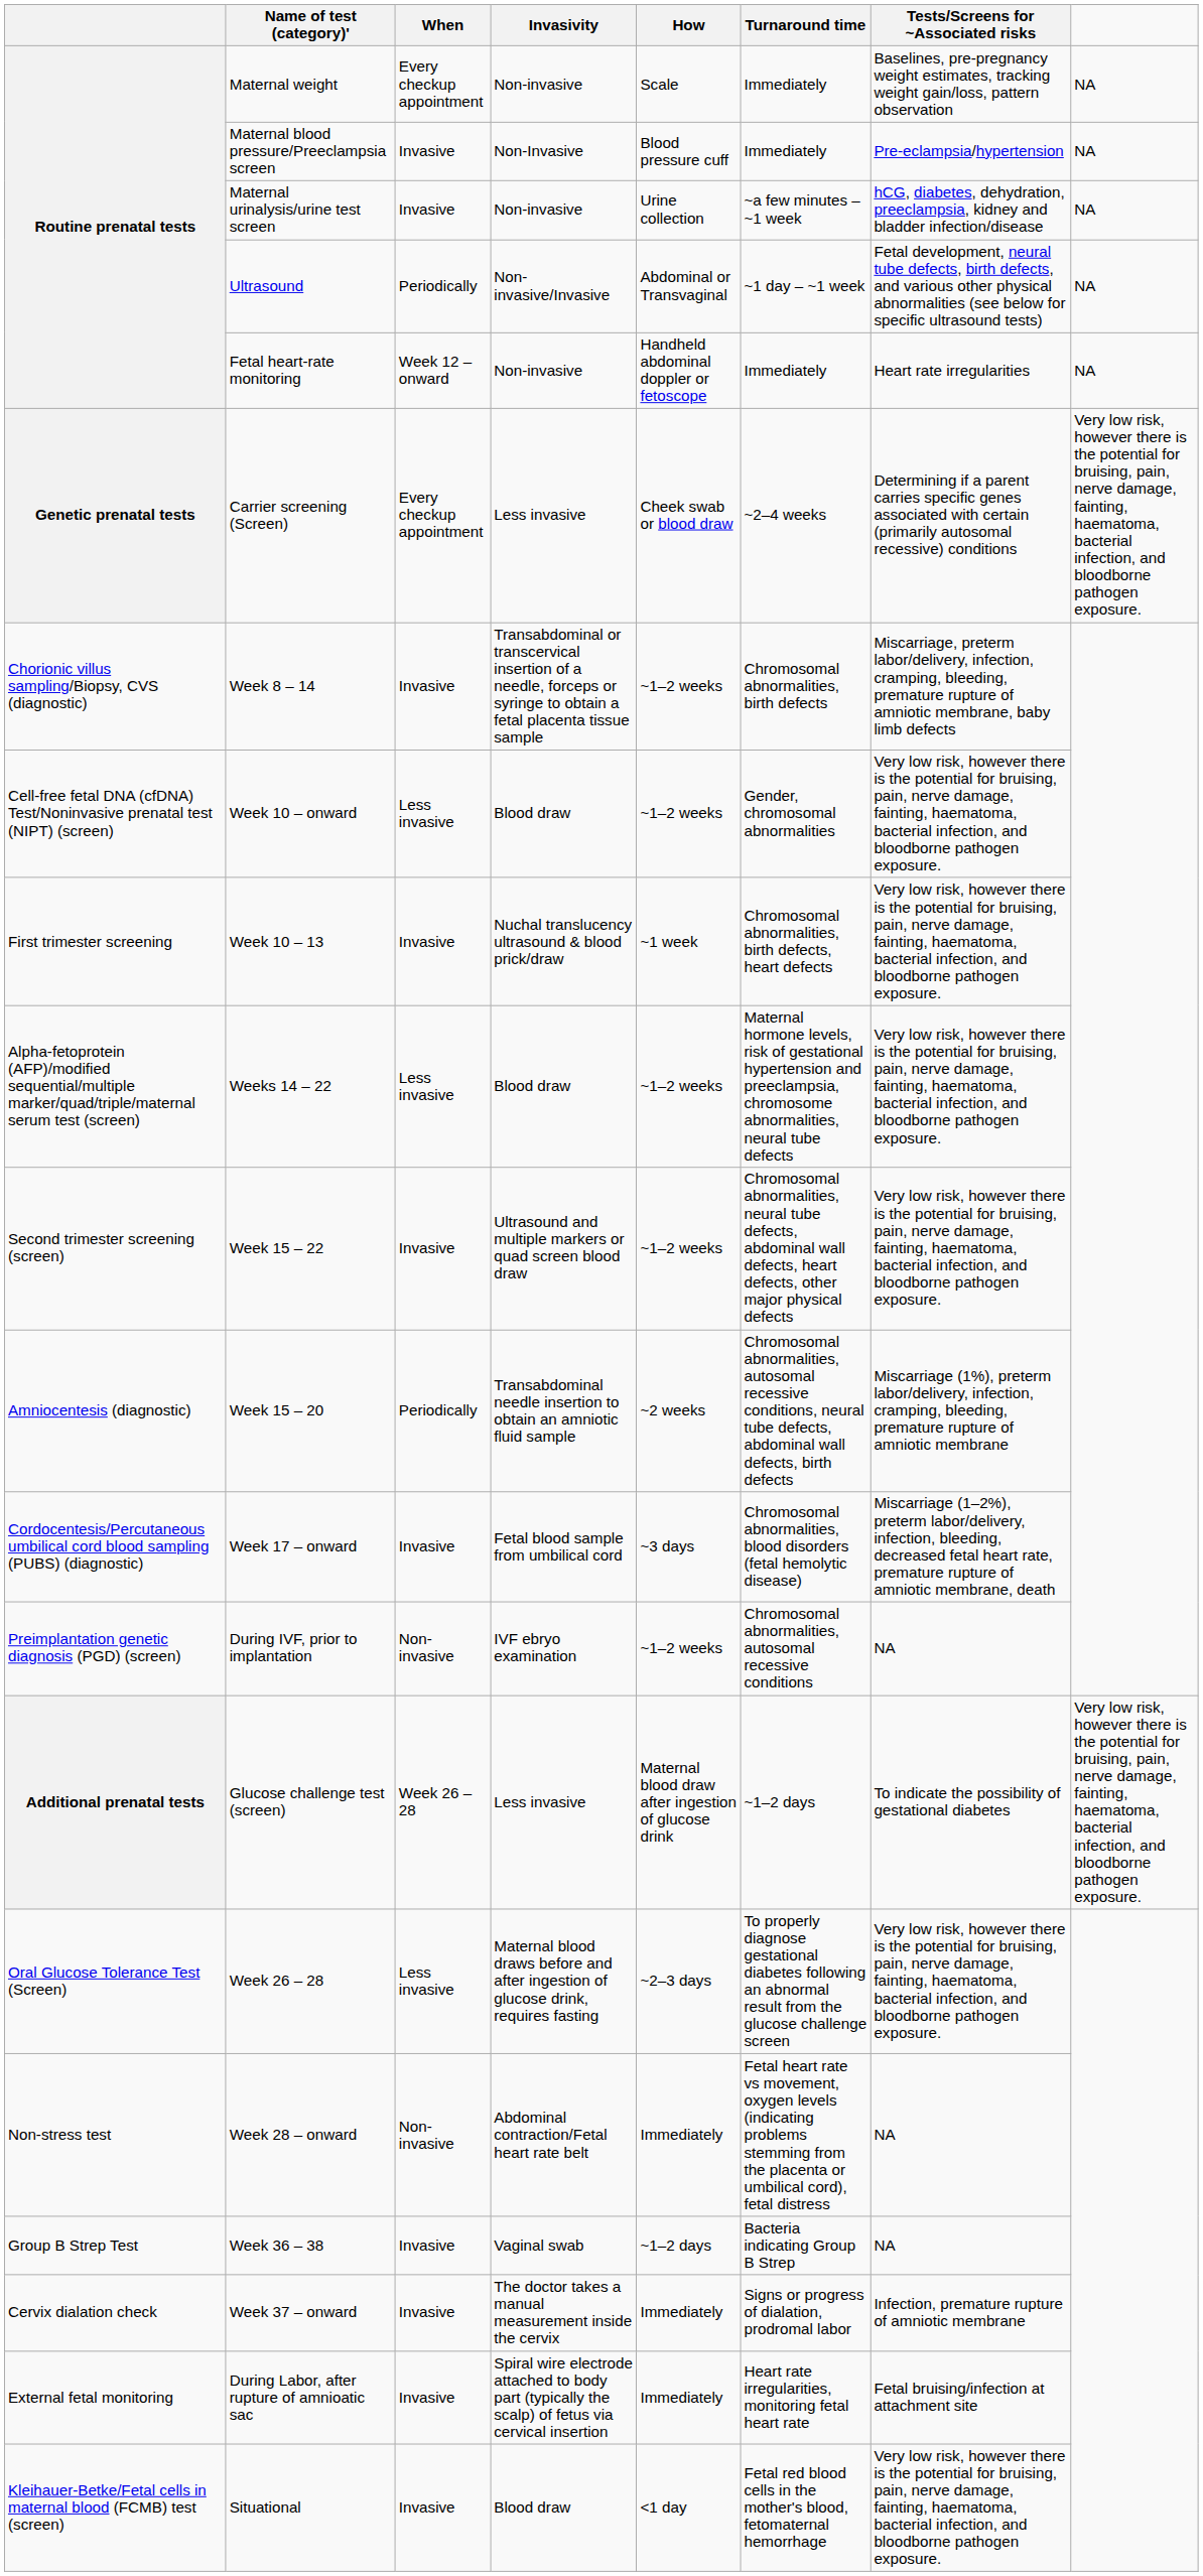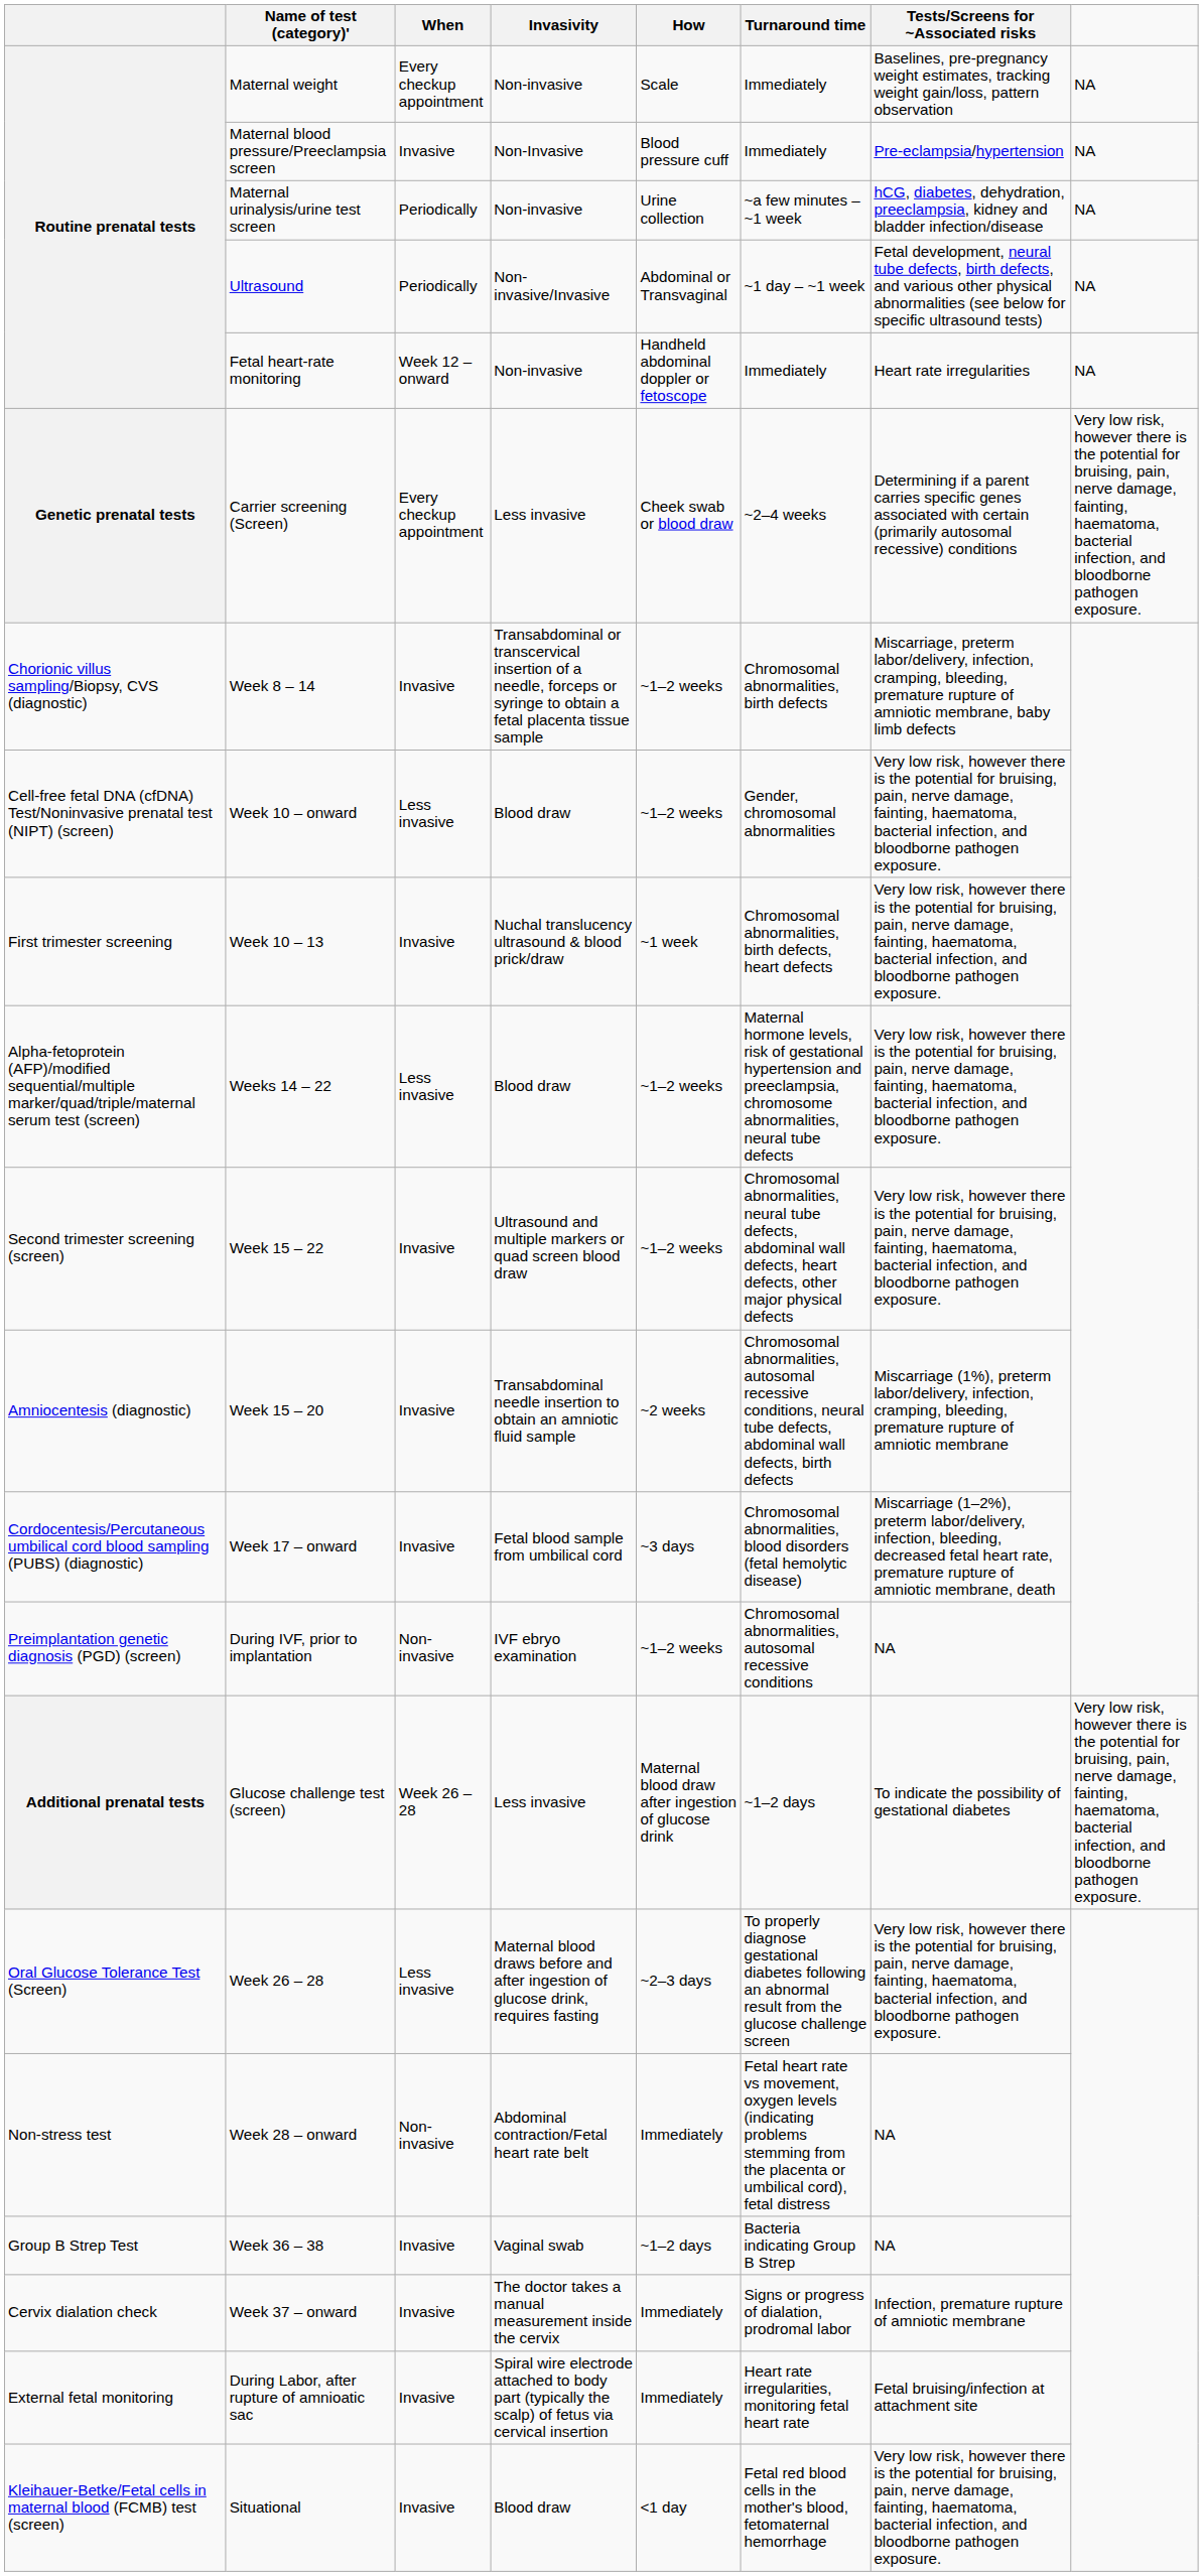 <table class="wikitable">
 <tr>
 <th></th>
 <th>Name of test (category)'</th>
 <th>When</th>
 <th>Invasivity</th>
 <th>How</th>
 <th>Turnaround time</th>
 <th>Tests/Screens for<br>~Associated risks</th>
 </tr>
 <tr>
 <th rowspan="5">Routine prenatal tests</th>
 <td>Maternal weight</td>
 <td>Every checkup appointment</td>
 <td>Non-invasive</td>
 <td>Scale</td>
 <td>Immediately</td>
 <td>Baselines, pre-pregnancy weight estimates, tracking weight gain/loss, pattern observation</td>
 <td>NA</td>
 </tr>
 <tr>
 <td>Maternal blood pressure/Preeclampsia screen</td>
 <td>Invasive</td>
 <td>Non-Invasive</td>
 <td>Blood pressure cuff</td>
 <td>Immediately</td>
 <td><a href='#'>Pre-eclampsia</a>/<a href='#'>hypertension</a></td>
 <td>NA</td>
 </tr>
 <tr>
 <td>Maternal urinalysis/urine test screen</td>
-<td>Invasive</td>
+<td>Periodically</td>
 <td>Non-invasive</td>
 <td>Urine collection</td>
 <td>~a few minutes – ~1 week</td>
 <td><a href='#'>hCG</a>, <a href='#'>diabetes</a>, dehydration, <a href='#'>preeclampsia</a>, kidney and bladder infection/disease</td>
 <td>NA</td>
 </tr>
 <tr>
 <td><a href='#'>Ultrasound</a></td>
 <td>Periodically</td>
 <td>Non-invasive/Invasive</td>
 <td>Abdominal or Transvaginal</td>
 <td>~1 day – ~1 week</td>
 <td>Fetal development, <a href='#'>neural tube defects</a>, <a href='#'>birth defects</a>, and various other physical abnormalities (see below for specific ultrasound tests)</td>
 <td>NA</td>
 </tr>
 <tr>
 <td>Fetal heart-rate monitoring</td>
 <td>Week 12 – onward</td>
 <td>Non-invasive</td>
 <td>Handheld abdominal doppler or <a href='#'>fetoscope</a></td>
 <td>Immediately</td>
 <td>Heart rate irregularities</td>
 <td>NA</td>
 </tr>
 <tr>
 <th>Genetic prenatal tests</th>
 <td>Carrier screening (Screen)</td>
 <td>Every checkup appointment</td>
 <td>Less invasive</td>
 <td>Cheek swab or <a href='#'>blood draw</a></td>
 <td>~2–4 weeks</td>
 <td>Determining if a parent carries specific genes associated with certain (primarily autosomal recessive) conditions</td>
 <td>Very low risk, however there is the potential for bruising, pain, nerve damage, fainting, haematoma, bacterial infection, and bloodborne pathogen exposure.</td>
 </tr>
 <tr>
 <td><a href='#'>Chorionic villus sampling</a>/Biopsy, CVS (diagnostic)</td>
 <td>Week 8 – 14</td>
 <td>Invasive</td>
 <td>Transabdominal or transcervical insertion of a needle, forceps or syringe to obtain a fetal placenta tissue sample</td>
 <td>~1–2 weeks</td>
 <td>Chromosomal abnormalities, birth defects</td>
 <td>Miscarriage, preterm labor/delivery, infection, cramping, bleeding, premature rupture of amniotic membrane, baby limb defects</td>
 </tr>
 <tr>
 <td>Cell-free fetal DNA (cfDNA) Test/Noninvasive prenatal test (NIPT) (screen)</td>
 <td>Week 10 – onward</td>
 <td>Less invasive</td>
 <td>Blood draw</td>
 <td>~1–2 weeks</td>
 <td>Gender, chromosomal abnormalities</td>
 <td>Very low risk, however there is the potential for bruising, pain, nerve damage, fainting, haematoma, bacterial infection, and bloodborne pathogen exposure.</td>
 </tr>
 <tr>
 <td>First trimester screening</td>
 <td>Week 10 – 13</td>
 <td>Invasive</td>
 <td>Nuchal translucency ultrasound & blood prick/draw</td>
 <td>~1 week</td>
 <td>Chromosomal abnormalities, birth defects, heart defects</td>
 <td>Very low risk, however there is the potential for bruising, pain, nerve damage, fainting, haematoma, bacterial infection, and bloodborne pathogen exposure.</td>
 </tr>
 <tr>
 <td>Alpha-fetoprotein (AFP)/modified sequential/multiple marker/quad/triple/maternal serum test (screen)</td>
 <td>Weeks 14 – 22</td>
 <td>Less invasive</td>
 <td>Blood draw</td>
 <td>~1–2 weeks</td>
 <td>Maternal hormone levels, risk of gestational hypertension and preeclampsia, chromosome abnormalities, neural tube defects</td>
 <td>Very low risk, however there is the potential for bruising, pain, nerve damage, fainting, haematoma, bacterial infection, and bloodborne pathogen exposure.</td>
 </tr>
 <tr>
 <td>Second trimester screening (screen)</td>
 <td>Week 15 – 22</td>
 <td>Invasive</td>
 <td>Ultrasound and multiple markers or quad screen blood draw</td>
 <td>~1–2 weeks</td>
 <td>Chromosomal abnormalities, neural tube defects, abdominal wall defects, heart defects, other major physical defects</td>
 <td>Very low risk, however there is the potential for bruising, pain, nerve damage, fainting, haematoma, bacterial infection, and bloodborne pathogen exposure.</td>
 </tr>
 <tr>
 <td><a href='#'>Amniocentesis</a> (diagnostic)  </td>
 <td>Week 15 – 20</td>
-<td>Periodically</td>
+<td>Invasive</td>
 <td>Transabdominal needle insertion to obtain an amniotic fluid sample</td>
 <td>~2 weeks</td>
 <td>Chromosomal abnormalities, autosomal recessive conditions, neural tube defects, abdominal wall defects, birth defects</td>
 <td>Miscarriage (1%), preterm labor/delivery, infection, cramping, bleeding, premature rupture of amniotic membrane</td>
 </tr>
 <tr>
 <td><a href='#'>Cordocentesis/Percutaneous umbilical cord blood sampling</a> (PUBS) (diagnostic)</td>
 <td>Week 17 – onward</td>
 <td>Invasive</td>
 <td>Fetal blood sample from umbilical cord</td>
 <td>~3 days</td>
 <td>Chromosomal abnormalities, blood disorders (fetal hemolytic disease)</td>
 <td>Miscarriage (1–2%), preterm labor/delivery, infection, bleeding, decreased fetal heart rate, premature rupture of amniotic membrane, death</td>
 </tr>
 <tr>
 <td><a href='#'>Preimplantation genetic diagnosis</a> (PGD) (screen)</td>
 <td>During IVF, prior to implantation</td>
 <td>Non-invasive</td>
 <td>IVF ebryo examination</td>
 <td>~1–2 weeks</td>
 <td>Chromosomal abnormalities, autosomal recessive conditions</td>
 <td>NA</td>
 </tr>
 <tr>
 <th>Additional prenatal tests</th>
 <td>Glucose challenge test (screen)</td>
 <td>Week 26 – 28</td>
 <td>Less invasive</td>
 <td>Maternal blood draw after ingestion of glucose drink</td>
 <td>~1–2 days</td>
 <td>To indicate the possibility of gestational diabetes</td>
 <td>Very low risk, however there is the potential for bruising, pain, nerve damage, fainting, haematoma, bacterial infection, and bloodborne pathogen exposure.</td>
 </tr>
 <tr>
 <td><a href='#'>Oral Glucose Tolerance Test</a> (Screen)</td>
 <td>Week 26 – 28</td>
 <td>Less invasive</td>
 <td>Maternal blood draws before and after ingestion of glucose drink, requires fasting</td>
 <td>~2–3 days</td>
 <td>To properly diagnose gestational diabetes following an abnormal result from the glucose challenge screen</td>
 <td>Very low risk, however there is the potential for bruising, pain, nerve damage, fainting, haematoma, bacterial infection, and bloodborne pathogen exposure.</td>
 </tr>
 <tr>
 <td>Non-stress test</td>
 <td>Week 28 – onward</td>
 <td>Non-invasive</td>
 <td>Abdominal contraction/Fetal heart rate belt</td>
 <td>Immediately</td>
 <td>Fetal heart rate vs movement, oxygen levels (indicating problems stemming from the placenta or umbilical cord), fetal distress</td>
 <td>NA</td>
 </tr>
 <tr>
 <td>Group B Strep Test</td>
 <td>Week 36 – 38</td>
 <td>Invasive</td>
 <td>Vaginal swab</td>
 <td>~1–2 days</td>
 <td>Bacteria indicating Group B Strep</td>
 <td>NA</td>
 </tr>
 <tr>
 <td>Cervix dialation check</td>
 <td>Week 37 – onward</td>
 <td>Invasive</td>
 <td>The doctor takes a manual measurement inside the cervix</td>
 <td>Immediately</td>
 <td>Signs or progress of dialation, prodromal labor</td>
 <td>Infection, premature rupture of amniotic membrane</td>
 </tr>
 <tr>
 <td>External fetal monitoring</td>
 <td>During Labor, after rupture of amnioatic sac</td>
 <td>Invasive</td>
 <td>Spiral wire electrode attached to body part (typically the scalp) of fetus via cervical insertion</td>
 <td>Immediately</td>
 <td>Heart rate irregularities, monitoring fetal heart rate</td>
 <td>Fetal bruising/infection at attachment site</td>
 </tr>
 <tr>
 <td><a href='#'>Kleihauer-Betke/Fetal cells in maternal blood</a> (FCMB) test (screen)</td>
 <td>Situational</td>
 <td>Invasive</td>
 <td>Blood draw</td>
 <td><1 day</td>
 <td>Fetal red blood cells in the mother's blood, fetomaternal hemorrhage</td>
 <td>Very low risk, however there is the potential for bruising, pain, nerve damage, fainting, haematoma, bacterial infection, and bloodborne pathogen exposure.</td>
 </tr>
 </table>
